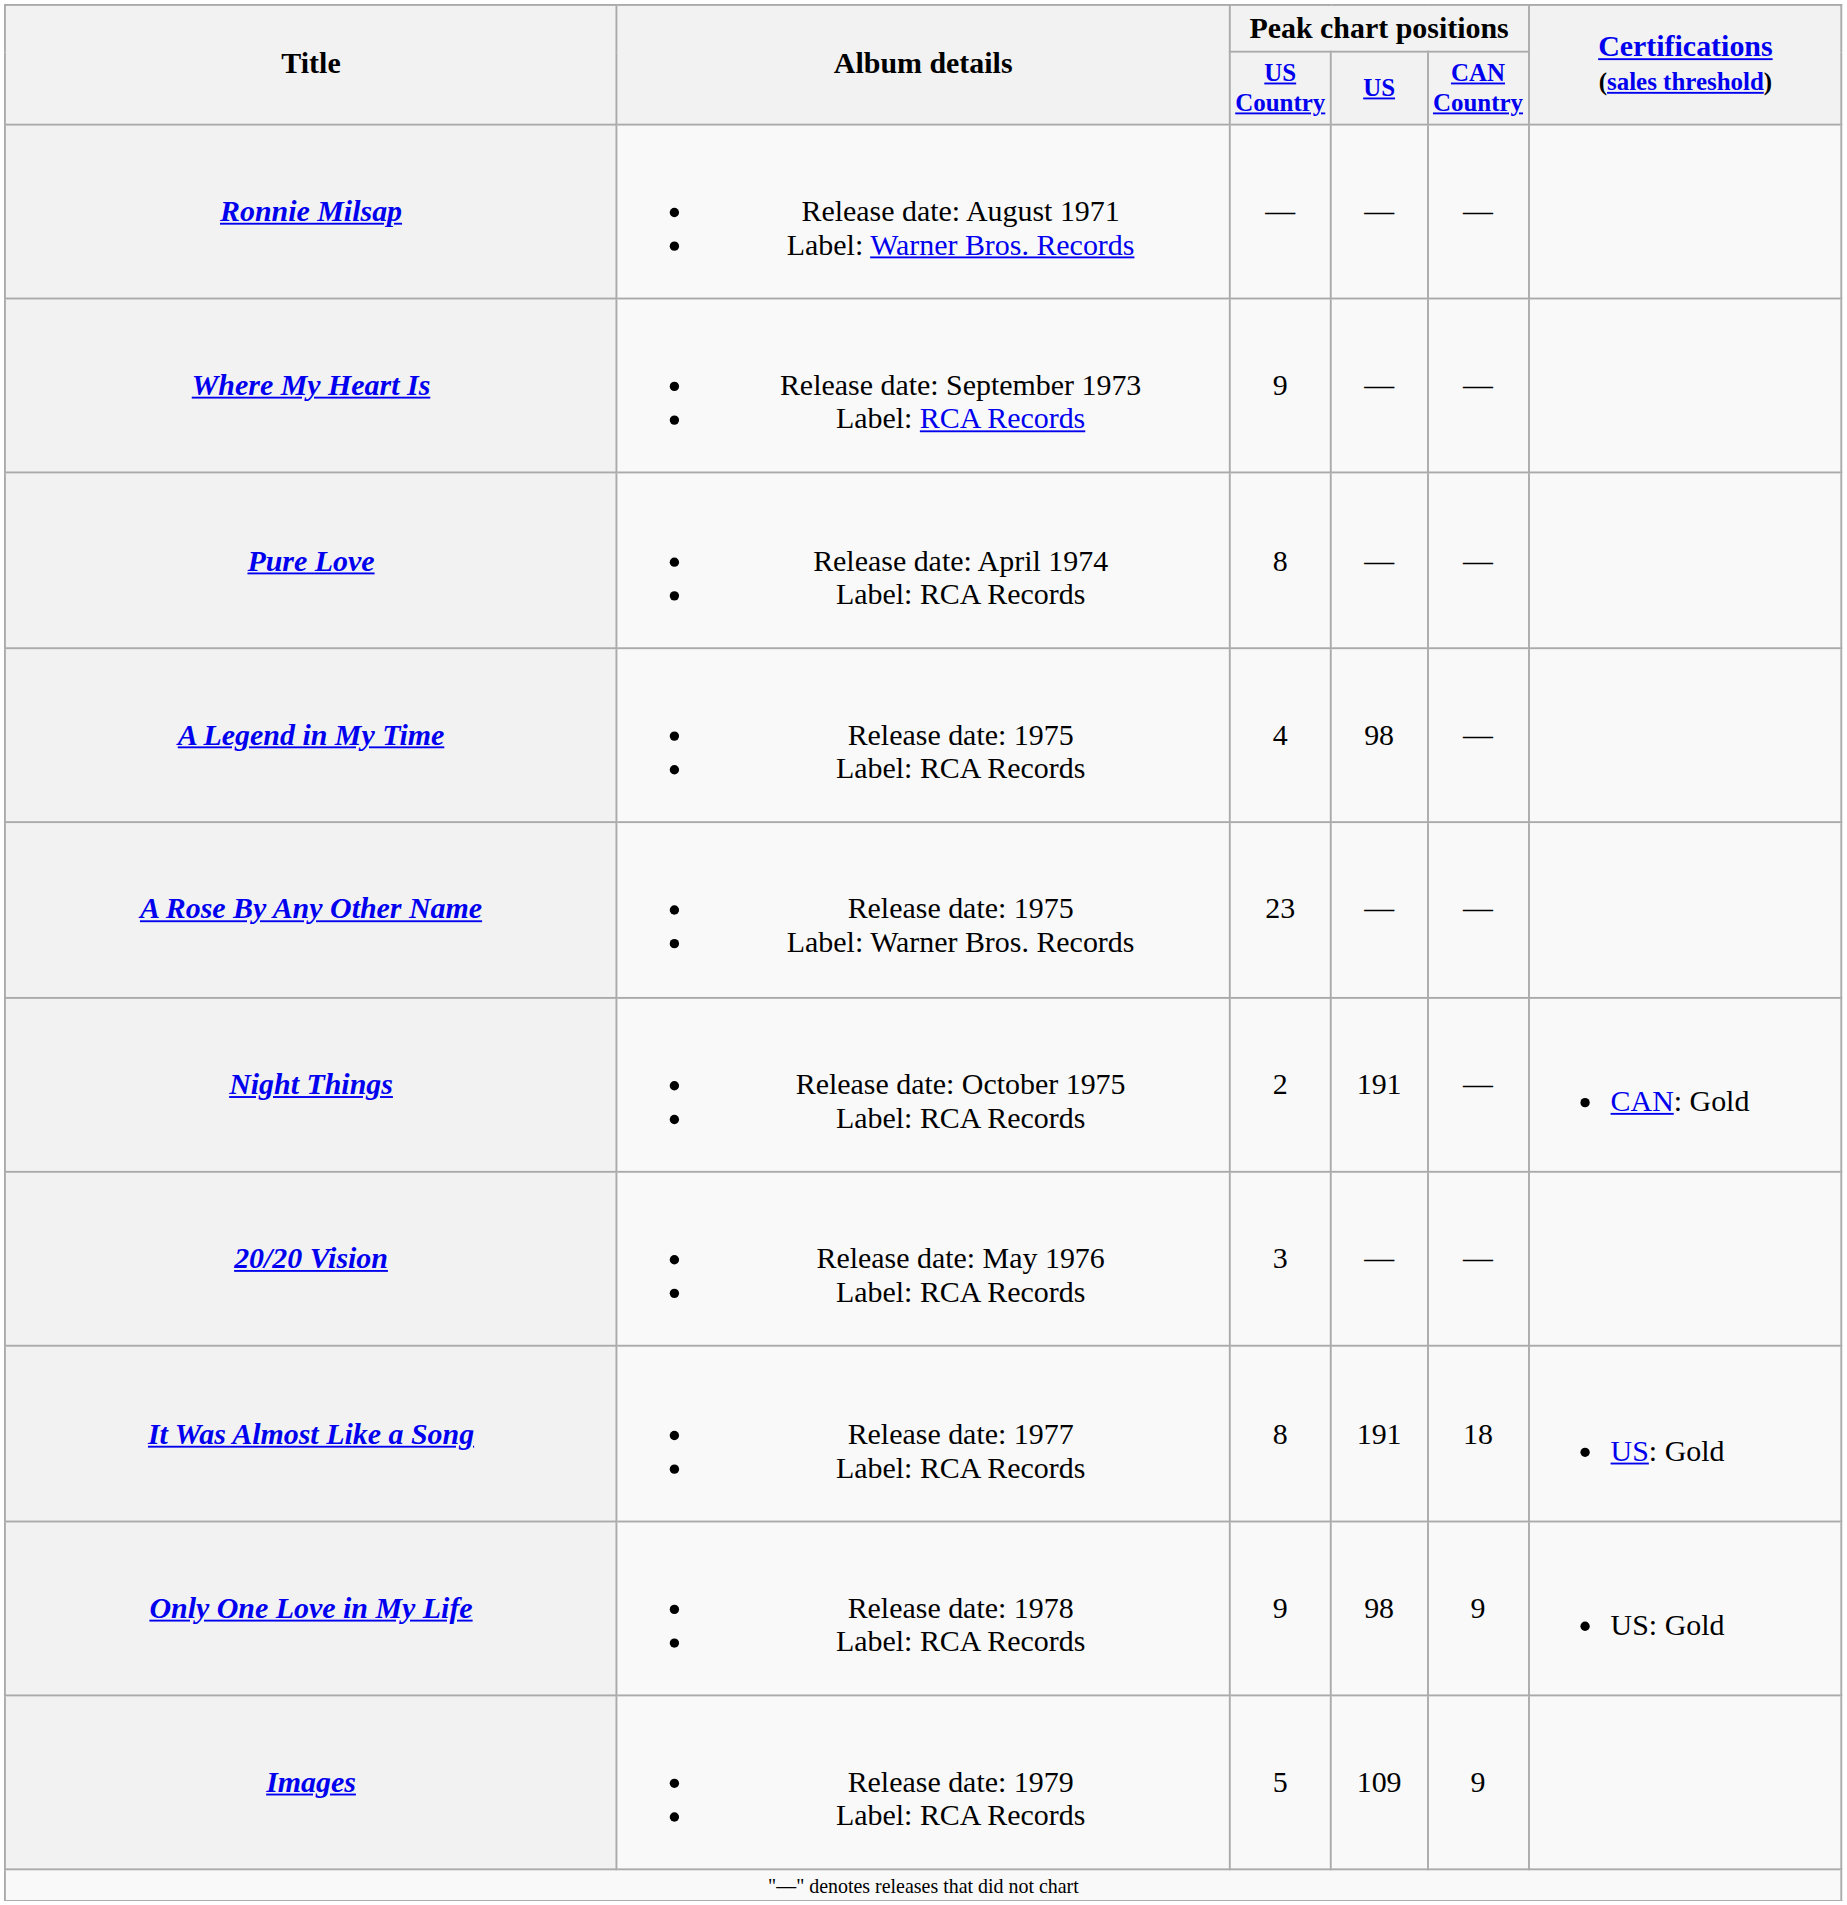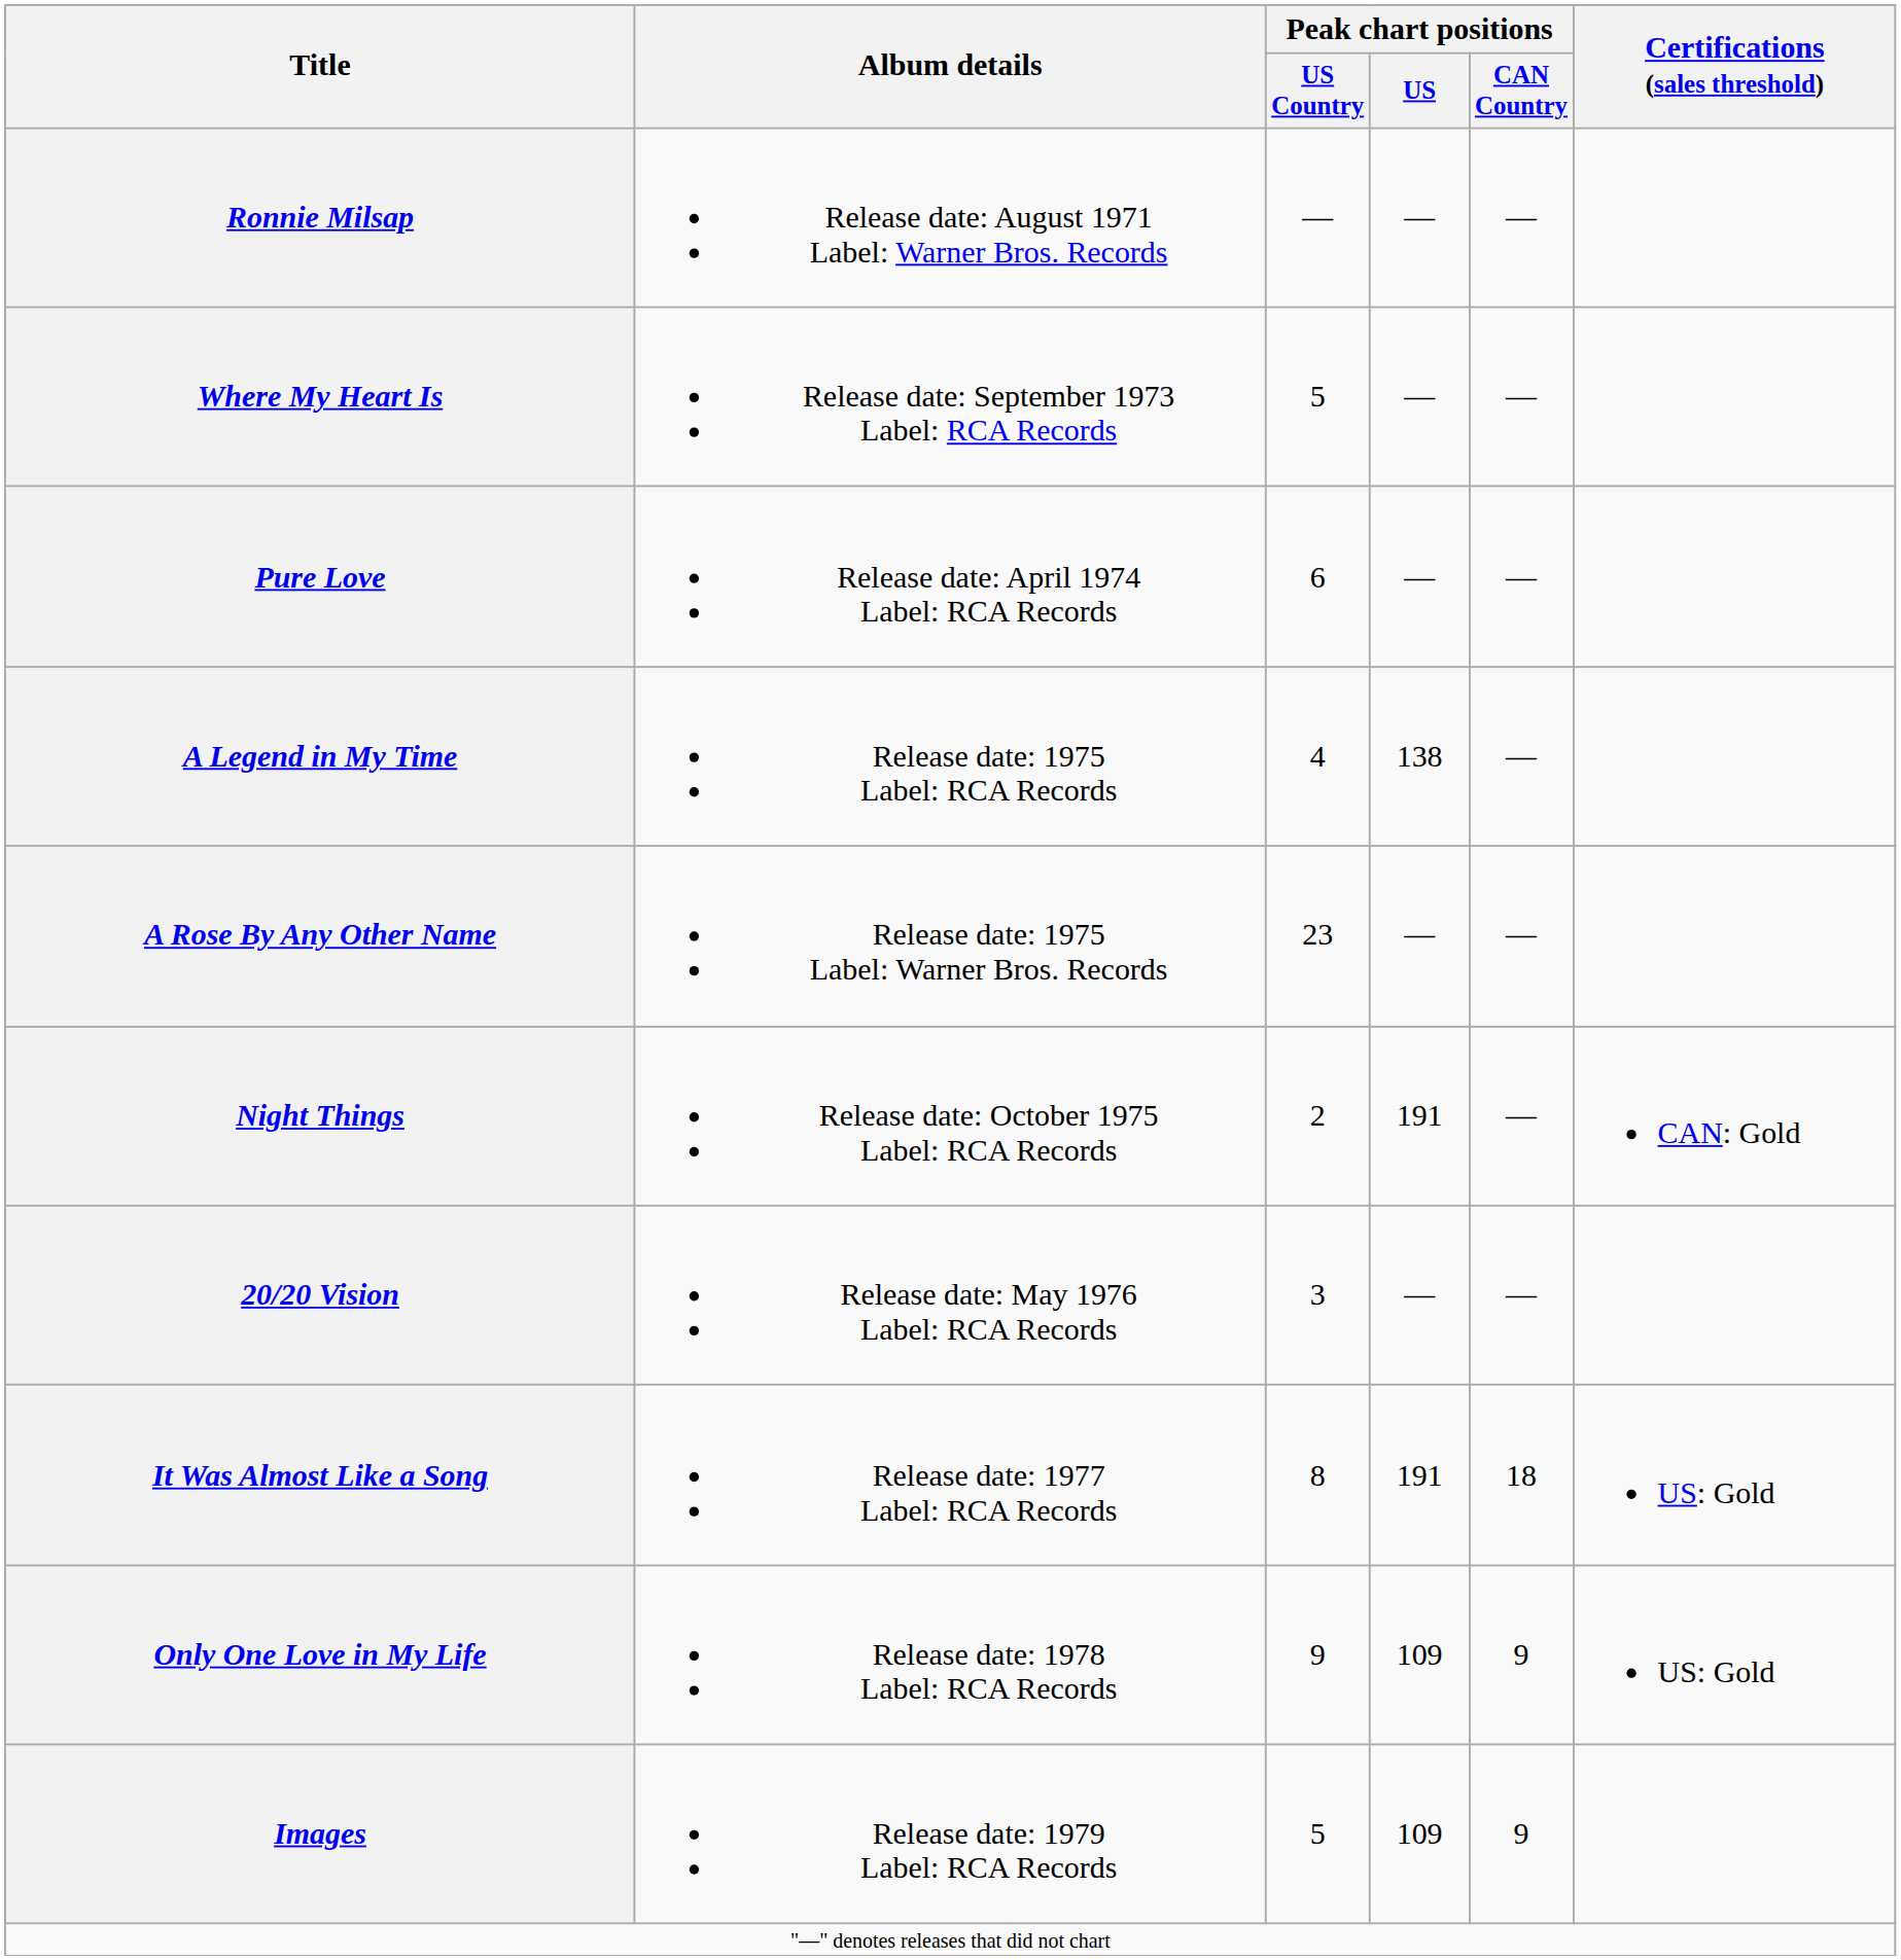 <table class="wikitable plainrowheaders" style="text-align:center;">
 <tr>
 <th rowspan="2" style="width:20em;">Title</th>
 <th rowspan="2" style="width:20em;">Album details</th>
 <th colspan="3">Peak chart positions</th>
 <th rowspan="2" style="width:10em;"><a href='#'>Certifications</a><br><small>(<a href='#'>sales threshold</a>)</small></th>
 </tr>
 <tr style=font-size:smaller;>
 <th width="45"><a href='#'>US Country</a><br></th>
 <th width="45"><a href='#'>US</a><br></th>
 <th width="45"><a href='#'>CAN Country</a><br></th>
 </tr>
 <tr>
 <th scope="row"><em><a href='#'>Ronnie Milsap</a></em></th>
 <td><br><ul><li>Release date: August 1971</li><li>Label: <a href='#'>Warner Bros. Records</a></li></ul></td>
 <td>—</td>
 <td>—</td>
 <td>—</td>
 <td></td>
 </tr>
 <tr>
 <th scope="row"><em><a href='#'>Where My Heart Is</a></em></th>
 <td><br><ul><li>Release date: September 1973</li><li>Label: <a href='#'>RCA Records</a></li></ul></td>
-<td>9</td>
+<td>5</td>
 <td>—</td>
 <td>—</td>
 <td></td>
 </tr>
 <tr>
 <th scope="row"><em><a href='#'>Pure Love</a></em></th>
 <td><br><ul><li>Release date: April 1974</li><li>Label: RCA Records</li></ul></td>
-<td>8</td>
+<td>6</td>
 <td>—</td>
 <td>—</td>
 <td></td>
 </tr>
 <tr>
 <th scope="row"><em><a href='#'>A Legend in My Time</a></em></th>
 <td><br><ul><li>Release date: 1975</li><li>Label: RCA Records</li></ul></td>
 <td>4</td>
-<td>98</td>
+<td>138</td>
 <td>—</td>
 <td></td>
 </tr>
 <tr>
 <th scope="row"><em><a href='#'>A Rose By Any Other Name</a></em></th>
 <td><br><ul><li>Release date: 1975</li><li>Label: Warner Bros. Records</li></ul></td>
 <td>23</td>
 <td>—</td>
 <td>—</td>
 <td></td>
 </tr>
 <tr>
 <th scope="row"><em><a href='#'>Night Things</a></em></th>
 <td><br><ul><li>Release date: October 1975</li><li>Label: RCA Records</li></ul></td>
 <td>2</td>
 <td>191</td>
 <td>—</td>
 <td align="left"><br><ul><li><a href='#'>CAN</a>: Gold</li></ul></td>
 </tr>
 <tr>
 <th scope="row"><em><a href='#'>20/20 Vision</a></em></th>
 <td><br><ul><li>Release date: May 1976</li><li>Label: RCA Records</li></ul></td>
 <td>3</td>
 <td>—</td>
 <td>—</td>
 <td></td>
 </tr>
 <tr>
 <th scope="row"><em><a href='#'>It Was Almost Like a Song</a></em></th>
 <td><br><ul><li>Release date: 1977</li><li>Label: RCA Records</li></ul></td>
 <td>8</td>
 <td>191</td>
 <td>18</td>
 <td align="left"><br><ul><li><a href='#'>US</a>: Gold</li></ul></td>
 </tr>
 <tr>
 <th scope="row"><em><a href='#'>Only One Love in My Life</a></em></th>
 <td><br><ul><li>Release date: 1978</li><li>Label: RCA Records</li></ul></td>
 <td>9</td>
-<td>98</td>
+<td>109</td>
 <td>9</td>
 <td align="left"><br><ul><li>US: Gold</li></ul></td>
 </tr>
 <tr>
 <th scope="row"><em><a href='#'>Images</a></em></th>
 <td><br><ul><li>Release date: 1979</li><li>Label: RCA Records</li></ul></td>
 <td>5</td>
 <td>109</td>
 <td>9</td>
 <td></td>
 </tr>
 <tr>
 <td colspan="6" style="font-size:8pt">"—" denotes releases that did not chart</td>
 </tr>
 <tr>
 </tr>
 </table>
